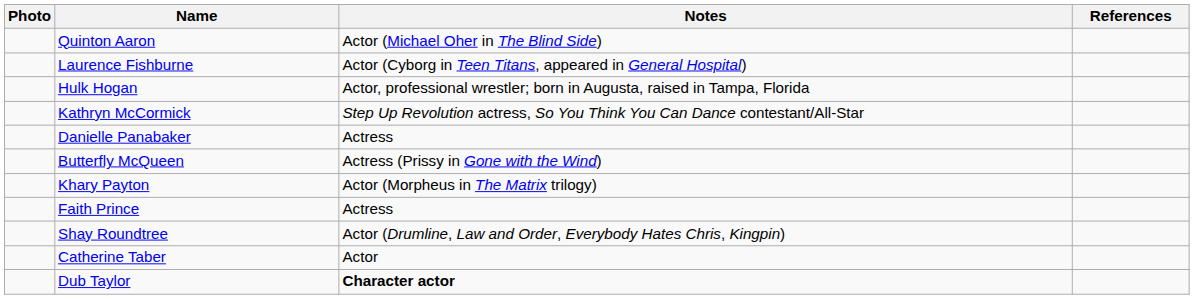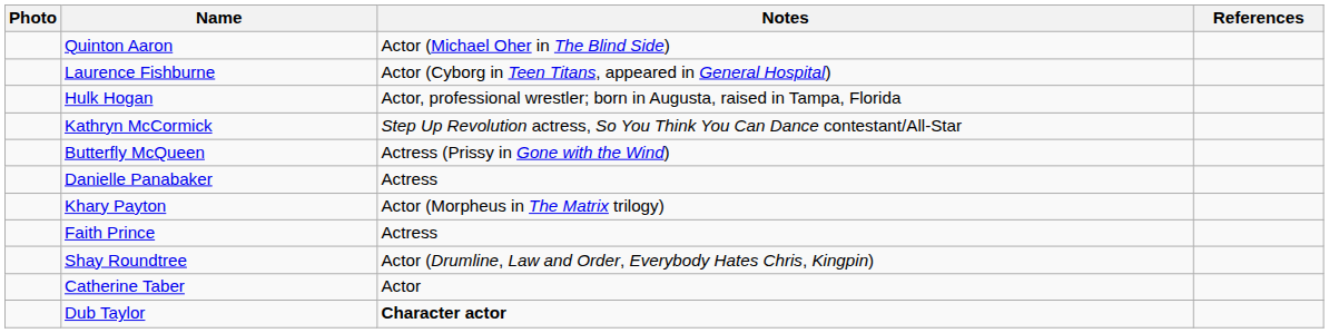 <table class="wikitable sortable">
 <tr>
 <th width="100px" class="unsortable">Photo</th>
 <th width="25%">Name</th>
 <th width="65%">Notes</th>
 <th width="10%" class="unsortable">References</th>
 </tr>
 <tr>
 <td></td>
 <td><a href='#'>Quinton Aaron</a></td>
 <td>Actor (<a href='#'>Michael Oher</a> in <em><a href='#'>The Blind Side</a></em>)</td>
 <td></td>
 </tr>
 <tr>
 <td></td>
 <td><a href='#'>Laurence Fishburne</a></td>
 <td>Actor (Cyborg in <em><a href='#'>Teen Titans</a></em>, appeared in <em><a href='#'>General Hospital</a></em>)</td>
 <td></td>
 </tr>
 <tr>
 <td></td>
 <td><a href='#'>Hulk Hogan</a></td>
 <td>Actor, professional wrestler; born in Augusta, raised in Tampa, Florida</td>
 <td></td>
 </tr>
 <tr>
 <td></td>
 <td><a href='#'>Kathryn McCormick</a></td>
 <td><em>Step Up Revolution</em> actress, <em>So You Think You Can Dance</em> contestant/All-Star</td>
 <td></td>
 </tr>
 <tr>
 <td></td>
-<td><a href='#'>Danielle Panabaker</a></td>
-<td>Actress</td>
+<td><a href='#'>Butterfly McQueen</a></td>
+<td>Actress (Prissy in <em><a href='#'>Gone with the Wind</a></em>)</td>
 <td></td>
 </tr>
 <tr>
 <td></td>
-<td><a href='#'>Butterfly McQueen</a></td>
-<td>Actress (Prissy in <em><a href='#'>Gone with the Wind</a></em>)</td>
+<td><a href='#'>Danielle Panabaker</a></td>
+<td>Actress</td>
 <td></td>
 </tr>
 <tr>
 <td></td>
 <td><a href='#'>Khary Payton</a></td>
 <td>Actor (Morpheus in <em><a href='#'>The Matrix</a></em> trilogy)</td>
 <td></td>
 </tr>
 <tr>
 <td></td>
 <td><a href='#'>Faith Prince</a></td>
 <td>Actress</td>
 <td></td>
 </tr>
 <tr>
 <td></td>
 <td><a href='#'>Shay Roundtree</a></td>
 <td>Actor (<em>Drumline</em>, <em>Law and Order</em>, <em>Everybody Hates Chris</em>, <em>Kingpin</em>)</td>
 <td></td>
 </tr>
 <tr>
 <td></td>
 <td><a href='#'>Catherine Taber</a></td>
 <td>Actor</td>
 <td></td>
 </tr>
 <tr Actress Voice Of Lori Loud From The Loud House>
 <td></td>
 <td><a href='#'>Dub Taylor</a></td>
 <td><strong>Character actor</strong></td>
 <td></td>
 </tr>
 </table>
